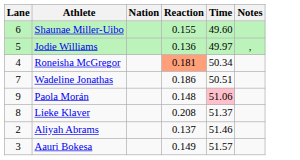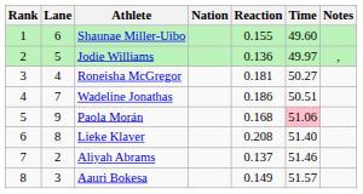 <table class="wikitable sortable" style="text-align:center">
 <tr>
+<th>Rank</th>
 <th>Lane</th>
 <th>Athlete</th>
 <th>Nation</th>
 <th>Reaction</th>
 <th>Time</th>
 <th>Notes</th>
 </tr>
 <tr bgcolor="#bbf3bb">
+<td>1</td>
 <td>6</td>
 <td align="left"><a href='#'>Shaunae Miller-Uibo</a></td>
 <td align="left"></td>
 <td>0.155</td>
 <td>49.60</td>
 <td></td>
 </tr>
 <tr bgcolor="#bbf3bb">
+<td>2</td>
 <td>5</td>
 <td align="left"><a href='#'>Jodie Williams</a></td>
 <td align="left"></td>
 <td>0.136</td>
 <td>49.97</td>
 <td>, </td>
 </tr>
 <tr>
+<td>3</td>
 <td>4</td>
 <td align="left"><a href='#'>Roneisha McGregor</a></td>
 <td align="left"></td>
-<td style="background: lightsalmon;">0.181</td>
-<td>50.34</td>
+<td>0.181</td>
+<td>50.27</td>
 <td></td>
 </tr>
 <tr>
+<td>4</td>
 <td>7</td>
 <td align="left"><a href='#'>Wadeline Jonathas</a></td>
 <td align="left"></td>
 <td>0.186</td>
 <td>50.51</td>
 <td></td>
 </tr>
 <tr>
+<td>5</td>
 <td>9</td>
 <td align="left"><a href='#'>Paola Morán</a></td>
 <td align="left"></td>
-<td>0.148</td>
+<td>0.168</td>
 <td style="background: pink;">51.06</td>
 <td></td>
 </tr>
 <tr>
+<td>6</td>
 <td>8</td>
 <td align="left"><a href='#'>Lieke Klaver</a></td>
 <td align="left"></td>
 <td>0.208</td>
-<td>51.37</td>
+<td>51.40</td>
 <td></td>
 </tr>
 <tr>
+<td>7</td>
 <td>2</td>
 <td align="left"><a href='#'>Aliyah Abrams</a></td>
 <td align="left"></td>
 <td>0.137</td>
 <td>51.46</td>
 <td></td>
 </tr>
 <tr>
+<td>8</td>
 <td>3</td>
 <td align="left"><a href='#'>Aauri Bokesa</a></td>
 <td align="left"></td>
 <td>0.149</td>
 <td>51.57</td>
 <td></td>
 </tr>
 </table>
